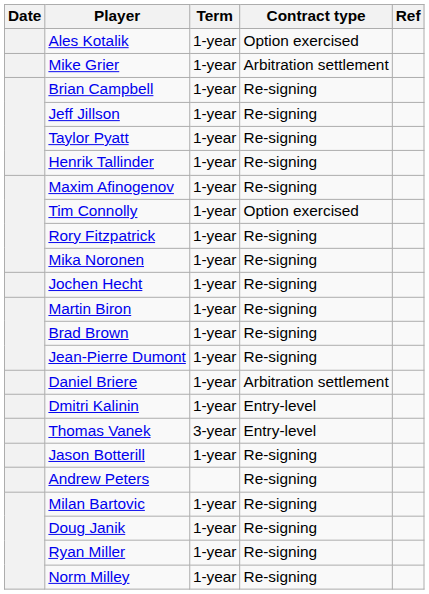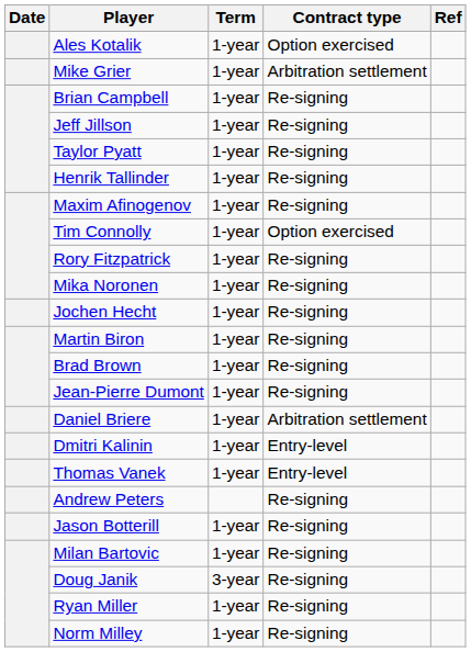 <table class="wikitable plainrowheaders">
 <tr style="background:#ddd; text-align:center;">
 <th>Date</th>
 <th>Player</th>
 <th>Term</th>
 <th>Contract type</th>
 <th>Ref</th>
 </tr>
 <tr>
 <th scope="row"></th>
 <td><a href='#'>Ales Kotalik</a></td>
 <td>1-year</td>
 <td>Option exercised</td>
 <td></td>
 </tr>
 <tr>
 <th scope="row"></th>
 <td><a href='#'>Mike Grier</a></td>
 <td>1-year</td>
 <td>Arbitration settlement</td>
 <td></td>
 </tr>
 <tr>
 <th scope="row" rowspan=4></th>
 <td><a href='#'>Brian Campbell</a></td>
 <td>1-year</td>
 <td>Re-signing</td>
 <td></td>
 </tr>
 <tr>
 <td><a href='#'>Jeff Jillson</a></td>
 <td>1-year</td>
 <td>Re-signing</td>
 <td></td>
 </tr>
 <tr>
 <td><a href='#'>Taylor Pyatt</a></td>
 <td>1-year</td>
 <td>Re-signing</td>
 <td></td>
 </tr>
 <tr>
 <td><a href='#'>Henrik Tallinder</a></td>
 <td>1-year</td>
 <td>Re-signing</td>
 <td></td>
 </tr>
 <tr>
 <th scope="row" rowspan=4></th>
 <td><a href='#'>Maxim Afinogenov</a></td>
 <td>1-year</td>
 <td>Re-signing</td>
 <td></td>
 </tr>
 <tr>
 <td><a href='#'>Tim Connolly</a></td>
 <td>1-year</td>
 <td>Option exercised</td>
 <td></td>
 </tr>
 <tr>
 <td><a href='#'>Rory Fitzpatrick</a></td>
 <td>1-year</td>
 <td>Re-signing</td>
 <td></td>
 </tr>
 <tr>
 <td><a href='#'>Mika Noronen</a></td>
 <td>1-year</td>
 <td>Re-signing</td>
 <td></td>
 </tr>
 <tr>
 <th scope="row"></th>
 <td><a href='#'>Jochen Hecht</a></td>
 <td>1-year</td>
 <td>Re-signing</td>
 <td></td>
 </tr>
 <tr>
 <th scope="row" rowspan=3></th>
 <td><a href='#'>Martin Biron</a></td>
 <td>1-year</td>
 <td>Re-signing</td>
 <td></td>
 </tr>
 <tr>
 <td><a href='#'>Brad Brown</a></td>
 <td>1-year</td>
 <td>Re-signing</td>
 <td></td>
 </tr>
 <tr>
 <td><a href='#'>Jean-Pierre Dumont</a></td>
 <td>1-year</td>
 <td>Re-signing</td>
 <td></td>
 </tr>
 <tr>
 <th scope="row"></th>
 <td><a href='#'>Daniel Briere</a></td>
 <td>1-year</td>
 <td>Arbitration settlement</td>
 <td></td>
 </tr>
 <tr>
 <th scope="row"></th>
 <td><a href='#'>Dmitri Kalinin</a></td>
 <td>1-year</td>
 <td>Entry-level</td>
 <td></td>
 </tr>
 <tr>
 <th scope="row"></th>
 <td><a href='#'>Thomas Vanek</a></td>
-<td>3-year</td>
+<td>1-year</td>
 <td>Entry-level</td>
+<td></td>
+</tr>
+<tr>
+<th scope="row"></th>
+<td><a href='#'>Andrew Peters</a></td>
+<td></td>
+<td>Re-signing</td>
 <td></td>
 </tr>
 <tr>
 <th scope="row"></th>
 <td><a href='#'>Jason Botterill</a></td>
 <td>1-year</td>
-<td>Re-signing</td>
-<td></td>
-</tr>
-<tr>
-<th scope="row"></th>
-<td><a href='#'>Andrew Peters</a></td>
-<td></td>
 <td>Re-signing</td>
 <td></td>
 </tr>
 <tr>
 <th scope="row" rowspan=4></th>
 <td><a href='#'>Milan Bartovic</a></td>
 <td>1-year</td>
 <td>Re-signing</td>
 <td></td>
 </tr>
 <tr>
 <td><a href='#'>Doug Janik</a></td>
-<td>1-year</td>
+<td>3-year</td>
 <td>Re-signing</td>
 <td></td>
 </tr>
 <tr>
 <td><a href='#'>Ryan Miller</a></td>
 <td>1-year</td>
 <td>Re-signing</td>
 <td></td>
 </tr>
 <tr>
 <td><a href='#'>Norm Milley</a></td>
 <td>1-year</td>
 <td>Re-signing</td>
 <td></td>
 </tr>
 </table>
